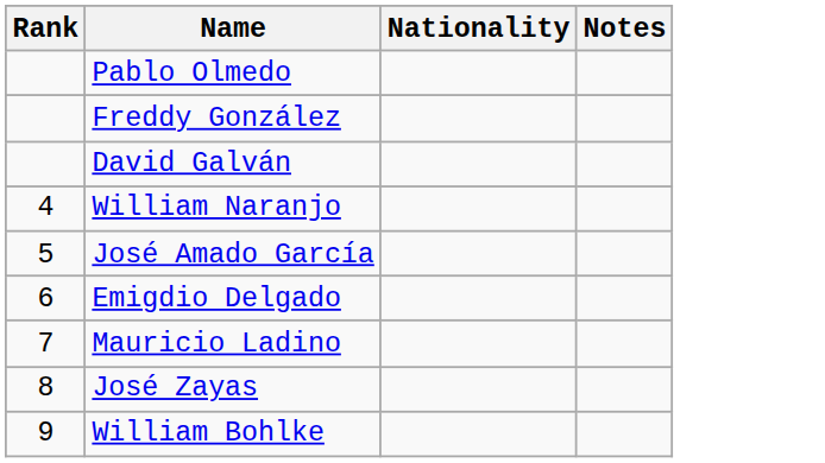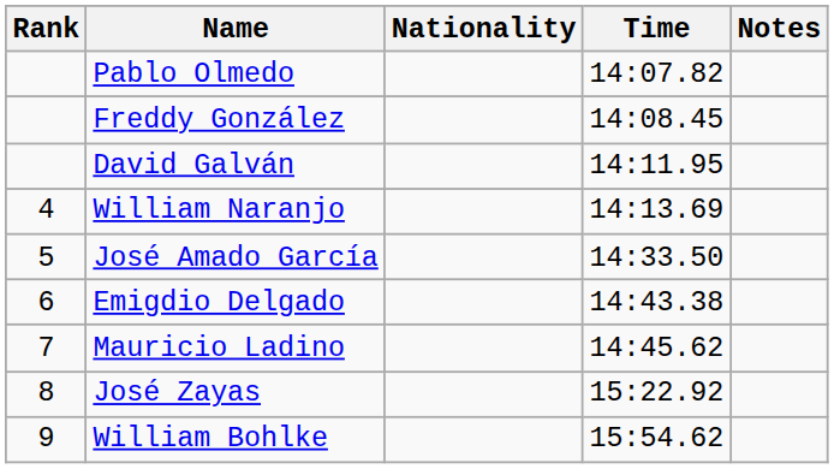 <table class="wikitable sortable" style="text-align:center">
 <tr>
 <th>Rank</th>
 <th>Name</th>
 <th>Nationality</th>
+<th>Time</th>
 <th>Notes</th>
 </tr>
 <tr>
 <td></td>
 <td align=left><a href='#'>Pablo Olmedo</a></td>
 <td align=left></td>
+<td>14:07.82</td>
 <td></td>
 </tr>
 <tr>
 <td></td>
 <td align=left><a href='#'>Freddy González</a></td>
 <td align=left></td>
+<td>14:08.45</td>
 <td></td>
 </tr>
 <tr>
 <td></td>
 <td align=left><a href='#'>David Galván</a></td>
 <td align=left></td>
+<td>14:11.95</td>
 <td></td>
 </tr>
 <tr>
 <td>4</td>
 <td align=left><a href='#'>William Naranjo</a></td>
 <td align=left></td>
+<td>14:13.69</td>
 <td></td>
 </tr>
 <tr>
 <td>5</td>
 <td align=left><a href='#'>José Amado García</a></td>
 <td align=left></td>
+<td>14:33.50</td>
 <td></td>
 </tr>
 <tr>
 <td>6</td>
 <td align=left><a href='#'>Emigdio Delgado</a></td>
 <td align=left></td>
+<td>14:43.38</td>
 <td></td>
 </tr>
 <tr>
 <td>7</td>
 <td align=left><a href='#'>Mauricio Ladino</a></td>
 <td align=left></td>
+<td>14:45.62</td>
 <td></td>
 </tr>
 <tr>
 <td>8</td>
 <td align=left><a href='#'>José Zayas</a></td>
 <td align=left></td>
+<td>15:22.92</td>
 <td></td>
 </tr>
 <tr>
 <td>9</td>
 <td align=left><a href='#'>William Bohlke</a></td>
 <td align=left></td>
+<td>15:54.62</td>
 <td></td>
 </tr>
 </table>
